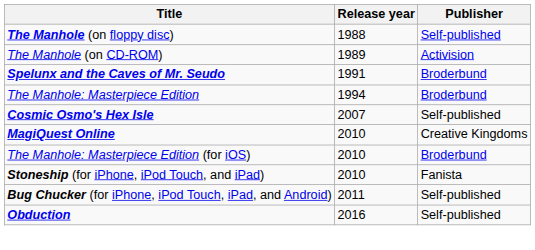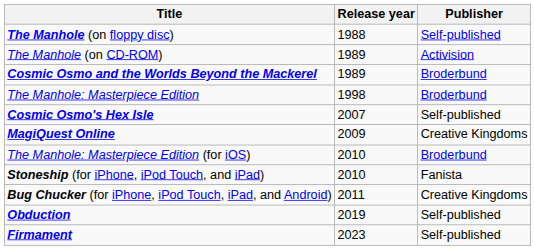 <table class="wikitable" border="1">
 <tr>
 <th>Title</th>
 <th>Release year</th>
 <th>Publisher</th>
 </tr>
 <tr>
 <td><strong><em><a href='#'>The Manhole</a></em></strong> (on <a href='#'>floppy disc</a>)</td>
 <td>1988</td>
 <td><a href='#'>Self-published</a></td>
 </tr>
 <tr>
 <td><em><a href='#'>The Manhole</a></em> (on <a href='#'>CD-ROM</a>)</td>
 <td>1989</td>
 <td><a href='#'>Activision</a></td>
 </tr>
 <tr>
-<td><strong><em><a href='#'>Spelunx and the Caves of Mr. Seudo</a></em></strong></td>
-<td>1991</td>
+<td><strong><em><a href='#'>Cosmic Osmo and the Worlds Beyond the Mackerel</a></em></strong></td>
+<td>1989</td>
 <td><a href='#'>Broderbund</a></td>
 </tr>
 <tr>
 <td><em><a href='#'>The Manhole: Masterpiece Edition</a></em></td>
-<td>1994</td>
+<td>1998</td>
 <td><a href='#'>Broderbund</a></td>
 </tr>
 <tr>
 <td><strong><em><a href='#'>Cosmic Osmo's Hex Isle</a></em></strong></td>
 <td>2007</td>
 <td>Self-published</td>
 </tr>
 <tr>
 <td><strong><em><a href='#'>MagiQuest Online</a></em></strong></td>
-<td>2010</td>
+<td>2009</td>
 <td>Creative Kingdoms</td>
 </tr>
 <tr>
 <td><em><a href='#'>The Manhole: Masterpiece Edition</a></em> (for <a href='#'>iOS</a>)</td>
 <td>2010</td>
 <td><a href='#'>Broderbund</a></td>
 </tr>
 <tr>
 <td><strong><em>Stoneship</em></strong> (for <a href='#'>iPhone</a>, <a href='#'>iPod Touch</a>, and <a href='#'>iPad</a>)</td>
 <td>2010</td>
 <td>Fanista</td>
 </tr>
 <tr>
 <td><strong><em>Bug Chucker</em></strong> (for <a href='#'>iPhone</a>, <a href='#'>iPod Touch</a>, <a href='#'>iPad</a>, and <a href='#'>Android</a>)</td>
 <td>2011</td>
+<td>Creative Kingdoms</td>
+</tr>
+<tr>
+<td><strong><em><a href='#'>Obduction</a></em></strong></td>
+<td>2019</td>
 <td>Self-published</td>
 </tr>
 <tr>
-<td><strong><em><a href='#'>Obduction</a></em></strong></td>
-<td>2016</td>
+<td><strong><em><a href='#'>Firmament</a></em></strong></td>
+<td>2023</td>
 <td>Self-published</td>
 </tr>
 </table>
